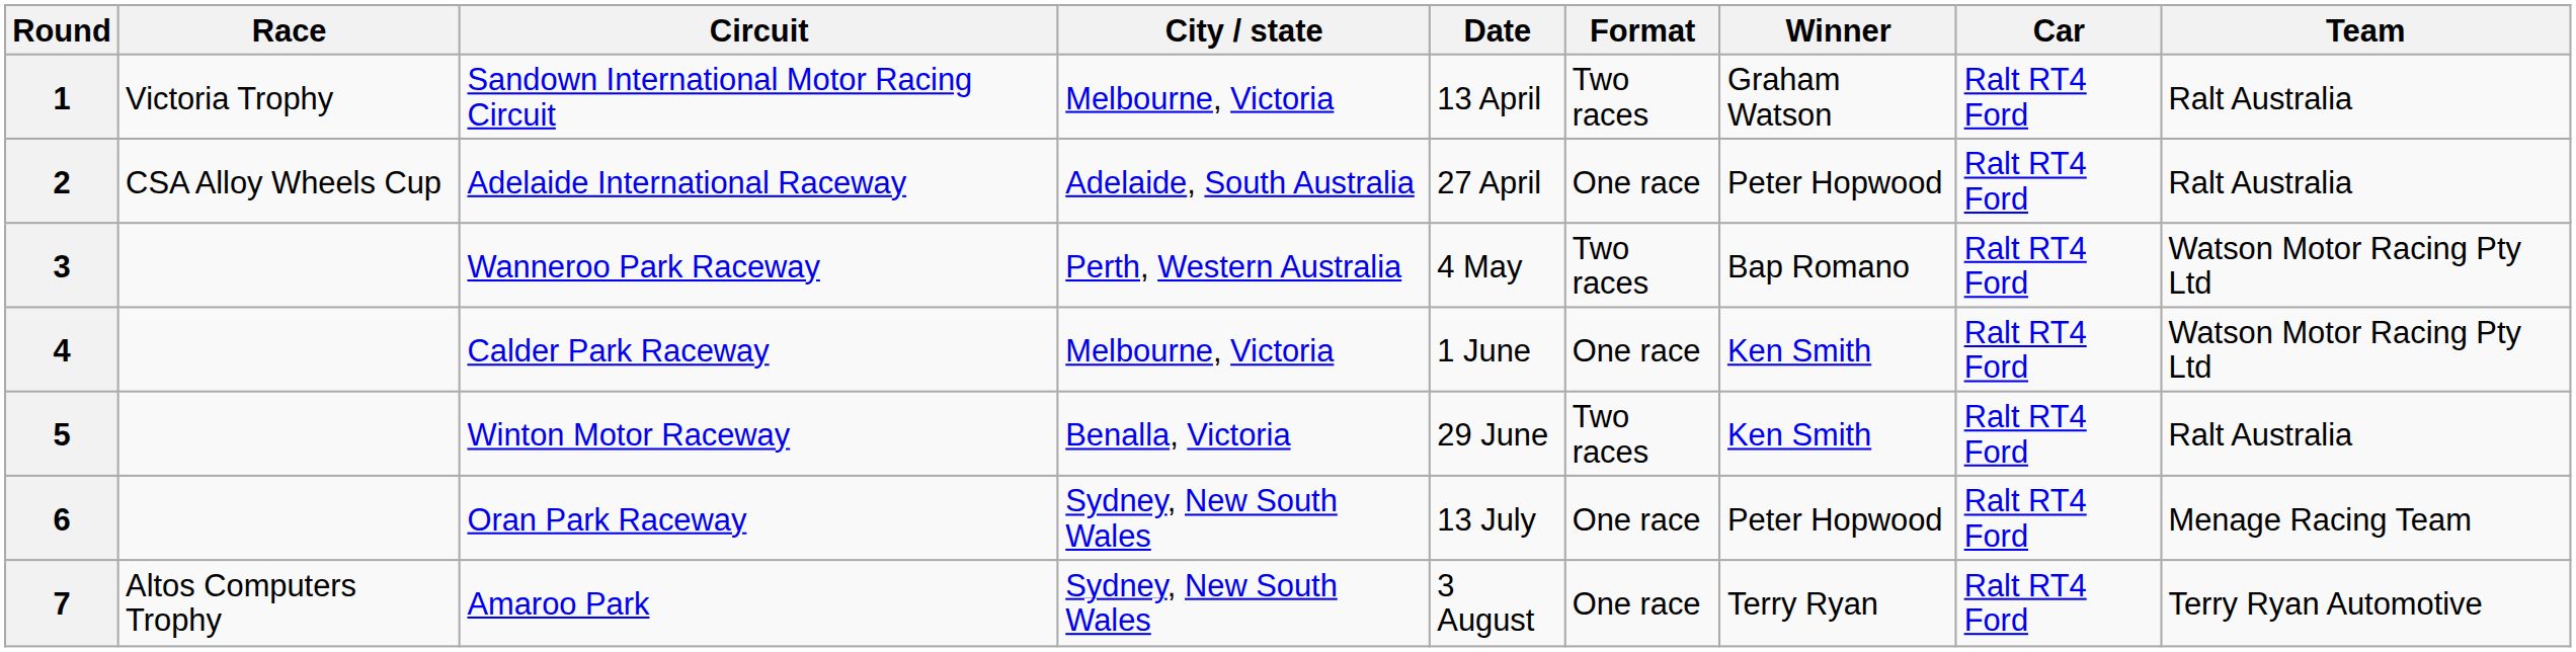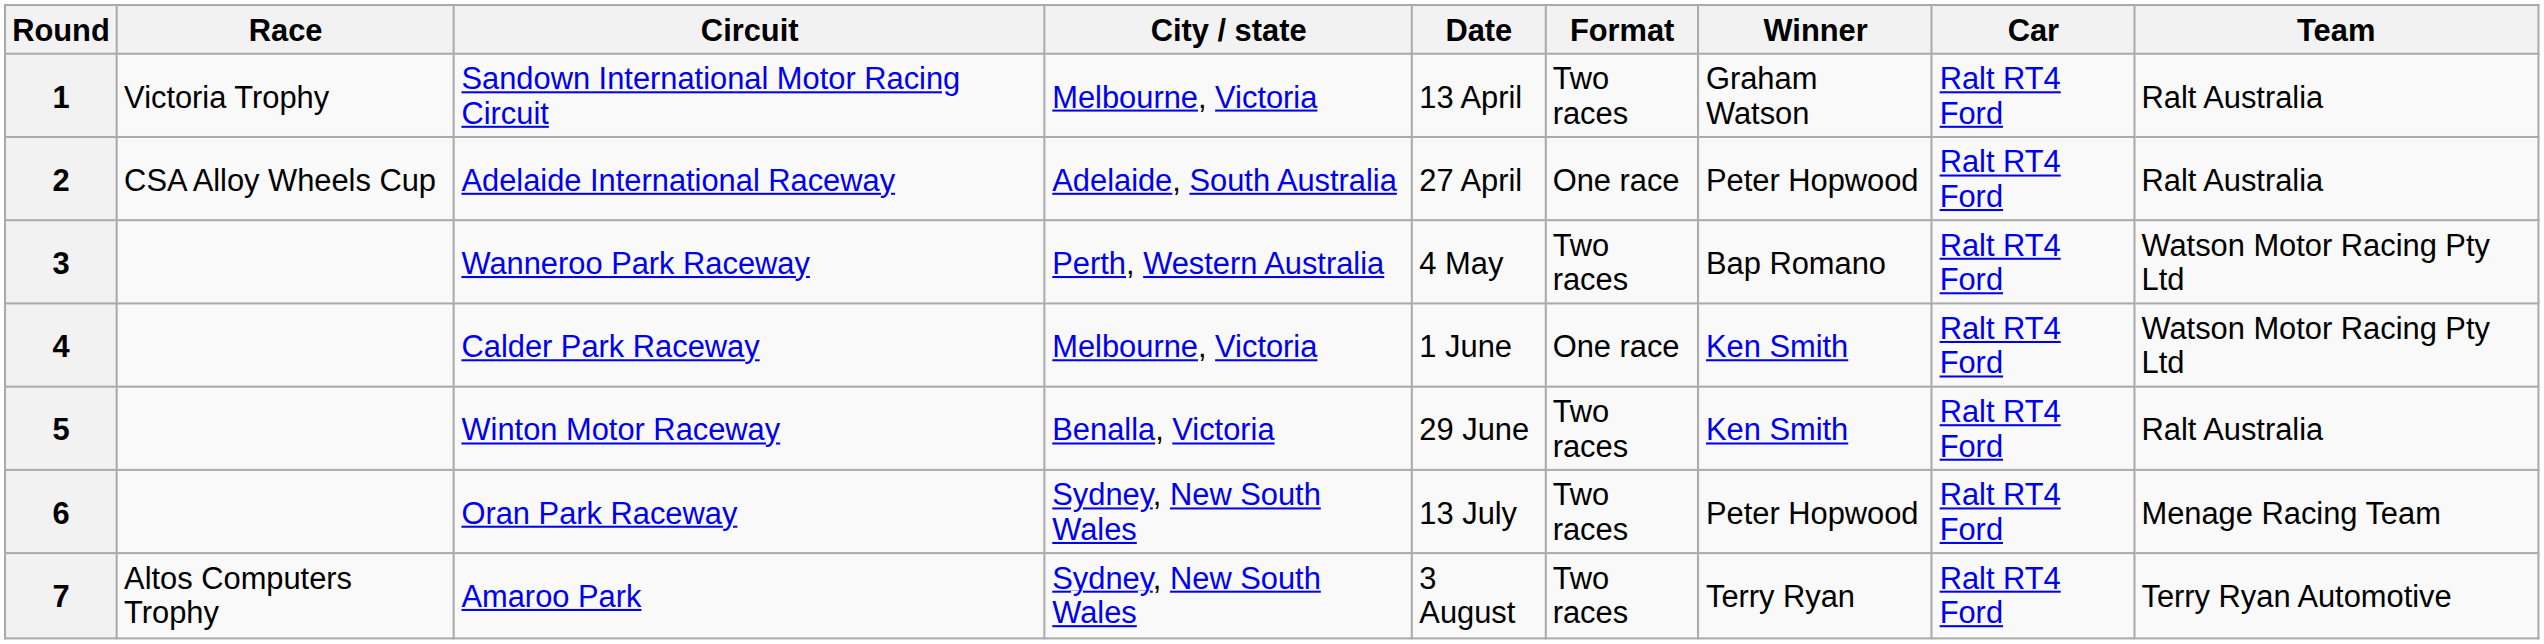 <table class="wikitable" style="font-size: 95%;">
 <tr>
 <th>Round</th>
 <th>Race</th>
 <th>Circuit</th>
 <th>City / state</th>
 <th>Date</th>
 <th>Format</th>
 <th>Winner</th>
 <th>Car</th>
 <th>Team</th>
 </tr>
 <tr>
 <th>1</th>
 <td>Victoria Trophy</td>
 <td><a href='#'>Sandown International Motor Racing Circuit</a></td>
 <td><a href='#'>Melbourne</a>, <a href='#'>Victoria</a></td>
 <td>13 April</td>
 <td>Two races</td>
 <td>Graham Watson</td>
 <td><a href='#'>Ralt RT4</a> <a href='#'>Ford</a></td>
 <td>Ralt Australia</td>
 </tr>
 <tr>
 <th>2</th>
 <td>CSA Alloy Wheels Cup</td>
 <td><a href='#'>Adelaide International Raceway</a></td>
 <td><a href='#'>Adelaide</a>, <a href='#'>South Australia</a></td>
 <td>27 April</td>
 <td>One race</td>
 <td>Peter Hopwood</td>
 <td><a href='#'>Ralt RT4</a> <a href='#'>Ford</a></td>
 <td>Ralt Australia</td>
 </tr>
 <tr>
 <th>3</th>
 <td></td>
 <td><a href='#'>Wanneroo Park Raceway</a></td>
 <td><a href='#'>Perth</a>, <a href='#'>Western Australia</a></td>
 <td>4 May</td>
 <td>Two races</td>
 <td>Bap Romano</td>
 <td><a href='#'>Ralt RT4</a> <a href='#'>Ford</a></td>
 <td>Watson Motor Racing Pty Ltd</td>
 </tr>
 <tr>
 <th>4</th>
 <td></td>
 <td><a href='#'>Calder Park Raceway</a></td>
 <td><a href='#'>Melbourne</a>, <a href='#'>Victoria</a></td>
 <td>1 June</td>
 <td>One race</td>
 <td><a href='#'>Ken Smith</a></td>
 <td><a href='#'>Ralt RT4</a> <a href='#'>Ford</a></td>
 <td>Watson Motor Racing Pty Ltd</td>
 </tr>
 <tr>
 <th>5</th>
 <td></td>
 <td><a href='#'>Winton Motor Raceway</a></td>
 <td><a href='#'>Benalla</a>, <a href='#'>Victoria</a></td>
 <td>29 June</td>
 <td>Two races</td>
 <td><a href='#'>Ken Smith</a></td>
 <td><a href='#'>Ralt RT4</a> <a href='#'>Ford</a></td>
 <td>Ralt Australia</td>
 </tr>
 <tr>
 <th>6</th>
 <td></td>
 <td><a href='#'>Oran Park Raceway</a></td>
 <td><a href='#'>Sydney</a>, <a href='#'>New South Wales</a></td>
 <td>13 July</td>
-<td>One race</td>
+<td>Two races</td>
 <td>Peter Hopwood</td>
 <td><a href='#'>Ralt RT4</a> <a href='#'>Ford</a></td>
 <td>Menage Racing Team</td>
 </tr>
 <tr>
 <th>7</th>
 <td>Altos Computers Trophy</td>
 <td><a href='#'>Amaroo Park</a></td>
 <td><a href='#'>Sydney</a>, <a href='#'>New South Wales</a></td>
 <td>3 August</td>
-<td>One race</td>
+<td>Two races</td>
 <td>Terry Ryan</td>
 <td><a href='#'>Ralt RT4</a> <a href='#'>Ford</a></td>
 <td>Terry Ryan Automotive</td>
 </tr>
 </table>
